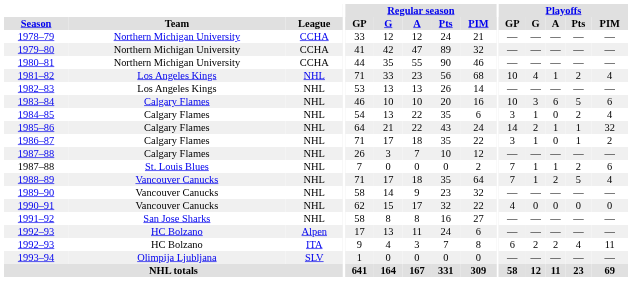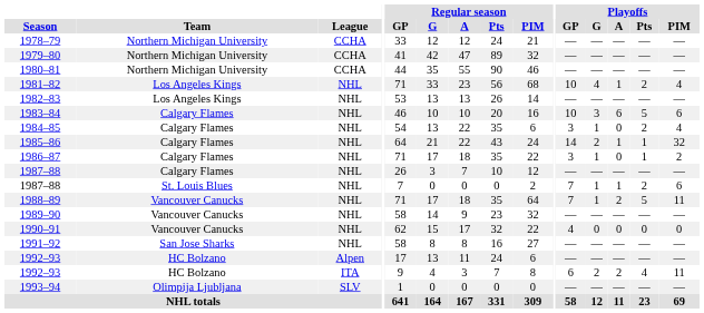 <table border="0" cellpadding="1" cellspacing="0" style="text-align:center; width:60em">
 <tr bgcolor="#e0e0e0">
 <th colspan="3" bgcolor="#ffffff"></th>
 <th rowspan="100" bgcolor="#ffffff"></th>
 <th colspan="5"><a href='#'>Regular season</a></th>
 <th rowspan="100" bgcolor="#ffffff"></th>
 <th colspan="5"><a href='#'>Playoffs</a></th>
 </tr>
 <tr bgcolor="#e0e0e0">
 <th><a href='#'>Season</a></th>
 <th>Team</th>
 <th>League</th>
 <th>GP</th>
 <th><a href='#'>G</a></th>
 <th><a href='#'>A</a></th>
 <th><a href='#'>Pts</a></th>
 <th><a href='#'>PIM</a></th>
 <th>GP</th>
 <th>G</th>
 <th>A</th>
 <th>Pts</th>
 <th>PIM</th>
 </tr>
 <tr>
 <td><a href='#'>1978–79</a></td>
 <td><a href='#'>Northern Michigan University</a></td>
 <td><a href='#'>CCHA</a></td>
 <td>33</td>
 <td>12</td>
 <td>12</td>
 <td>24</td>
 <td>21</td>
 <td>—</td>
 <td>—</td>
 <td>—</td>
 <td>—</td>
 <td>—</td>
 </tr>
 <tr bgcolor="#f0f0f0">
 <td><a href='#'>1979–80</a></td>
 <td>Northern Michigan University</td>
 <td>CCHA</td>
 <td>41</td>
 <td>42</td>
 <td>47</td>
 <td>89</td>
 <td>32</td>
 <td>—</td>
 <td>—</td>
 <td>—</td>
 <td>—</td>
 <td>—</td>
 </tr>
 <tr>
 <td><a href='#'>1980–81</a></td>
 <td>Northern Michigan University</td>
 <td>CCHA</td>
 <td>44</td>
 <td>35</td>
 <td>55</td>
 <td>90</td>
 <td>46</td>
 <td>—</td>
 <td>—</td>
 <td>—</td>
 <td>—</td>
 <td>—</td>
 </tr>
 <tr bgcolor="#f0f0f0">
 <td><a href='#'>1981–82</a></td>
 <td><a href='#'>Los Angeles Kings</a></td>
 <td><a href='#'>NHL</a></td>
 <td>71</td>
 <td>33</td>
 <td>23</td>
 <td>56</td>
 <td>68</td>
 <td>10</td>
 <td>4</td>
 <td>1</td>
 <td>2</td>
 <td>4</td>
 </tr>
 <tr>
 <td><a href='#'>1982–83</a></td>
 <td>Los Angeles Kings</td>
 <td>NHL</td>
 <td>53</td>
 <td>13</td>
 <td>13</td>
 <td>26</td>
 <td>14</td>
 <td>—</td>
 <td>—</td>
 <td>—</td>
 <td>—</td>
 <td>—</td>
 </tr>
 <tr bgcolor="#f0f0f0">
 <td><a href='#'>1983–84</a></td>
 <td><a href='#'>Calgary Flames</a></td>
 <td>NHL</td>
 <td>46</td>
 <td>10</td>
 <td>10</td>
 <td>20</td>
 <td>16</td>
 <td>10</td>
 <td>3</td>
 <td>6</td>
 <td>5</td>
 <td>6</td>
 </tr>
 <tr>
 <td><a href='#'>1984–85</a></td>
 <td>Calgary Flames</td>
 <td>NHL</td>
 <td>54</td>
 <td>13</td>
 <td>22</td>
 <td>35</td>
 <td>6</td>
 <td>3</td>
 <td>1</td>
 <td>0</td>
 <td>2</td>
 <td>4</td>
 </tr>
 <tr bgcolor="#f0f0f0">
 <td><a href='#'>1985–86</a></td>
 <td>Calgary Flames</td>
 <td>NHL</td>
 <td>64</td>
 <td>21</td>
 <td>22</td>
 <td>43</td>
 <td>24</td>
 <td>14</td>
 <td>2</td>
 <td>1</td>
 <td>1</td>
 <td>32</td>
 </tr>
 <tr>
 <td><a href='#'>1986–87</a></td>
 <td>Calgary Flames</td>
 <td>NHL</td>
 <td>71</td>
 <td>17</td>
 <td>18</td>
 <td>35</td>
 <td>22</td>
 <td>3</td>
 <td>1</td>
 <td>0</td>
 <td>1</td>
 <td>2</td>
 </tr>
 <tr bgcolor="#f0f0f0">
 <td><a href='#'>1987–88</a></td>
 <td>Calgary Flames</td>
 <td>NHL</td>
 <td>26</td>
 <td>3</td>
 <td>7</td>
 <td>10</td>
 <td>12</td>
 <td>—</td>
 <td>—</td>
 <td>—</td>
 <td>—</td>
 <td>—</td>
 </tr>
 <tr>
 <td>1987–88</td>
 <td><a href='#'>St. Louis Blues</a></td>
 <td>NHL</td>
 <td>7</td>
 <td>0</td>
 <td>0</td>
 <td>0</td>
 <td>2</td>
 <td>7</td>
 <td>1</td>
 <td>1</td>
 <td>2</td>
 <td>6</td>
 </tr>
 <tr bgcolor="#f0f0f0">
 <td><a href='#'>1988–89</a></td>
 <td><a href='#'>Vancouver Canucks</a></td>
 <td>NHL</td>
 <td>71</td>
 <td>17</td>
 <td>18</td>
 <td>35</td>
 <td>64</td>
 <td>7</td>
 <td>1</td>
 <td>2</td>
 <td>5</td>
-<td>4</td>
+<td>11</td>
 </tr>
 <tr>
 <td><a href='#'>1989–90</a></td>
 <td>Vancouver Canucks</td>
 <td>NHL</td>
 <td>58</td>
 <td>14</td>
 <td>9</td>
 <td>23</td>
 <td>32</td>
 <td>—</td>
 <td>—</td>
 <td>—</td>
 <td>—</td>
 <td>—</td>
 </tr>
 <tr bgcolor="#f0f0f0">
 <td><a href='#'>1990–91</a></td>
 <td>Vancouver Canucks</td>
 <td>NHL</td>
 <td>62</td>
 <td>15</td>
 <td>17</td>
 <td>32</td>
 <td>22</td>
 <td>4</td>
 <td>0</td>
 <td>0</td>
 <td>0</td>
 <td>0</td>
 </tr>
 <tr>
 <td><a href='#'>1991–92</a></td>
 <td><a href='#'>San Jose Sharks</a></td>
 <td>NHL</td>
 <td>58</td>
 <td>8</td>
 <td>8</td>
 <td>16</td>
 <td>27</td>
 <td>—</td>
 <td>—</td>
 <td>—</td>
 <td>—</td>
 <td>—</td>
 </tr>
 <tr bgcolor="#f0f0f0">
 <td><a href='#'>1992–93</a></td>
 <td><a href='#'>HC Bolzano</a></td>
 <td><a href='#'>Alpen</a></td>
 <td>17</td>
 <td>13</td>
 <td>11</td>
 <td>24</td>
 <td>6</td>
 <td>—</td>
 <td>—</td>
 <td>—</td>
 <td>—</td>
 <td>—</td>
 </tr>
 <tr>
 <td><a href='#'>1992–93</a></td>
 <td>HC Bolzano</td>
 <td><a href='#'>ITA</a></td>
 <td>9</td>
 <td>4</td>
 <td>3</td>
 <td>7</td>
 <td>8</td>
 <td>6</td>
 <td>2</td>
 <td>2</td>
 <td>4</td>
 <td>11</td>
 </tr>
 <tr bgcolor="#f0f0f0">
 <td><a href='#'>1993–94</a></td>
 <td><a href='#'>Olimpija Ljubljana</a></td>
 <td><a href='#'>SLV</a></td>
 <td>1</td>
 <td>0</td>
 <td>0</td>
 <td>0</td>
 <td>0</td>
 <td>—</td>
 <td>—</td>
 <td>—</td>
 <td>—</td>
 <td>—</td>
 </tr>
 <tr bgcolor="#e0e0e0">
 <th colspan="3">NHL totals</th>
 <th>641</th>
 <th>164</th>
 <th>167</th>
 <th>331</th>
 <th>309</th>
 <th>58</th>
 <th>12</th>
 <th>11</th>
 <th>23</th>
 <th>69</th>
 </tr>
 </table>
